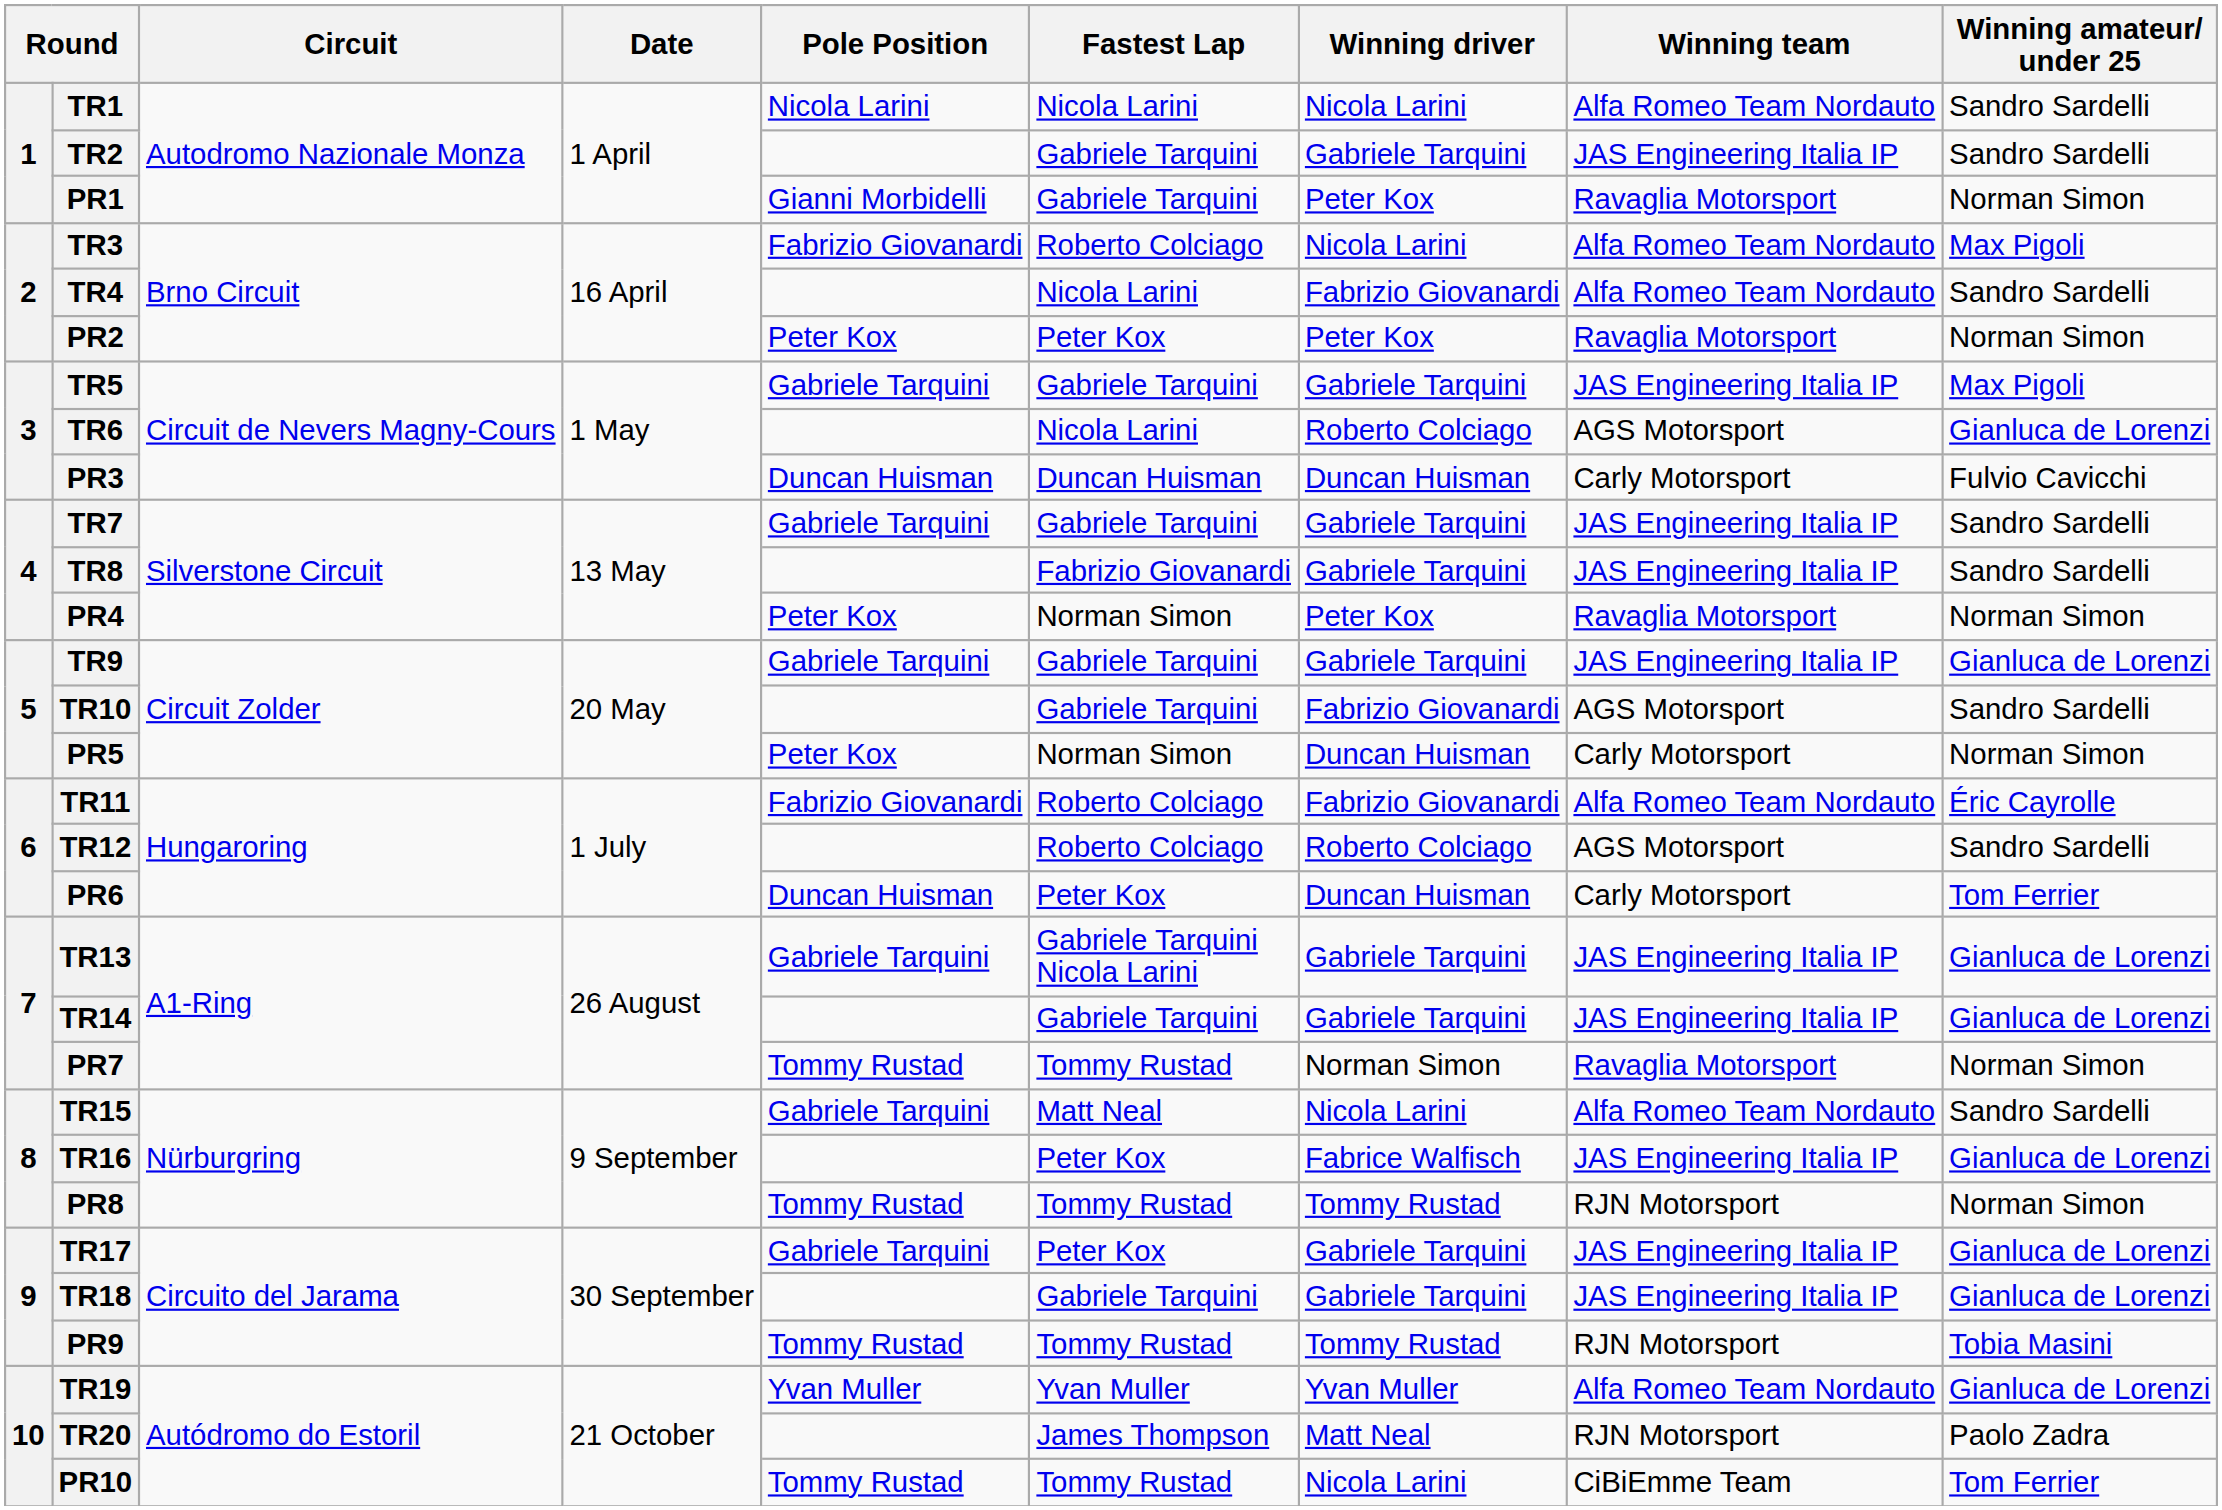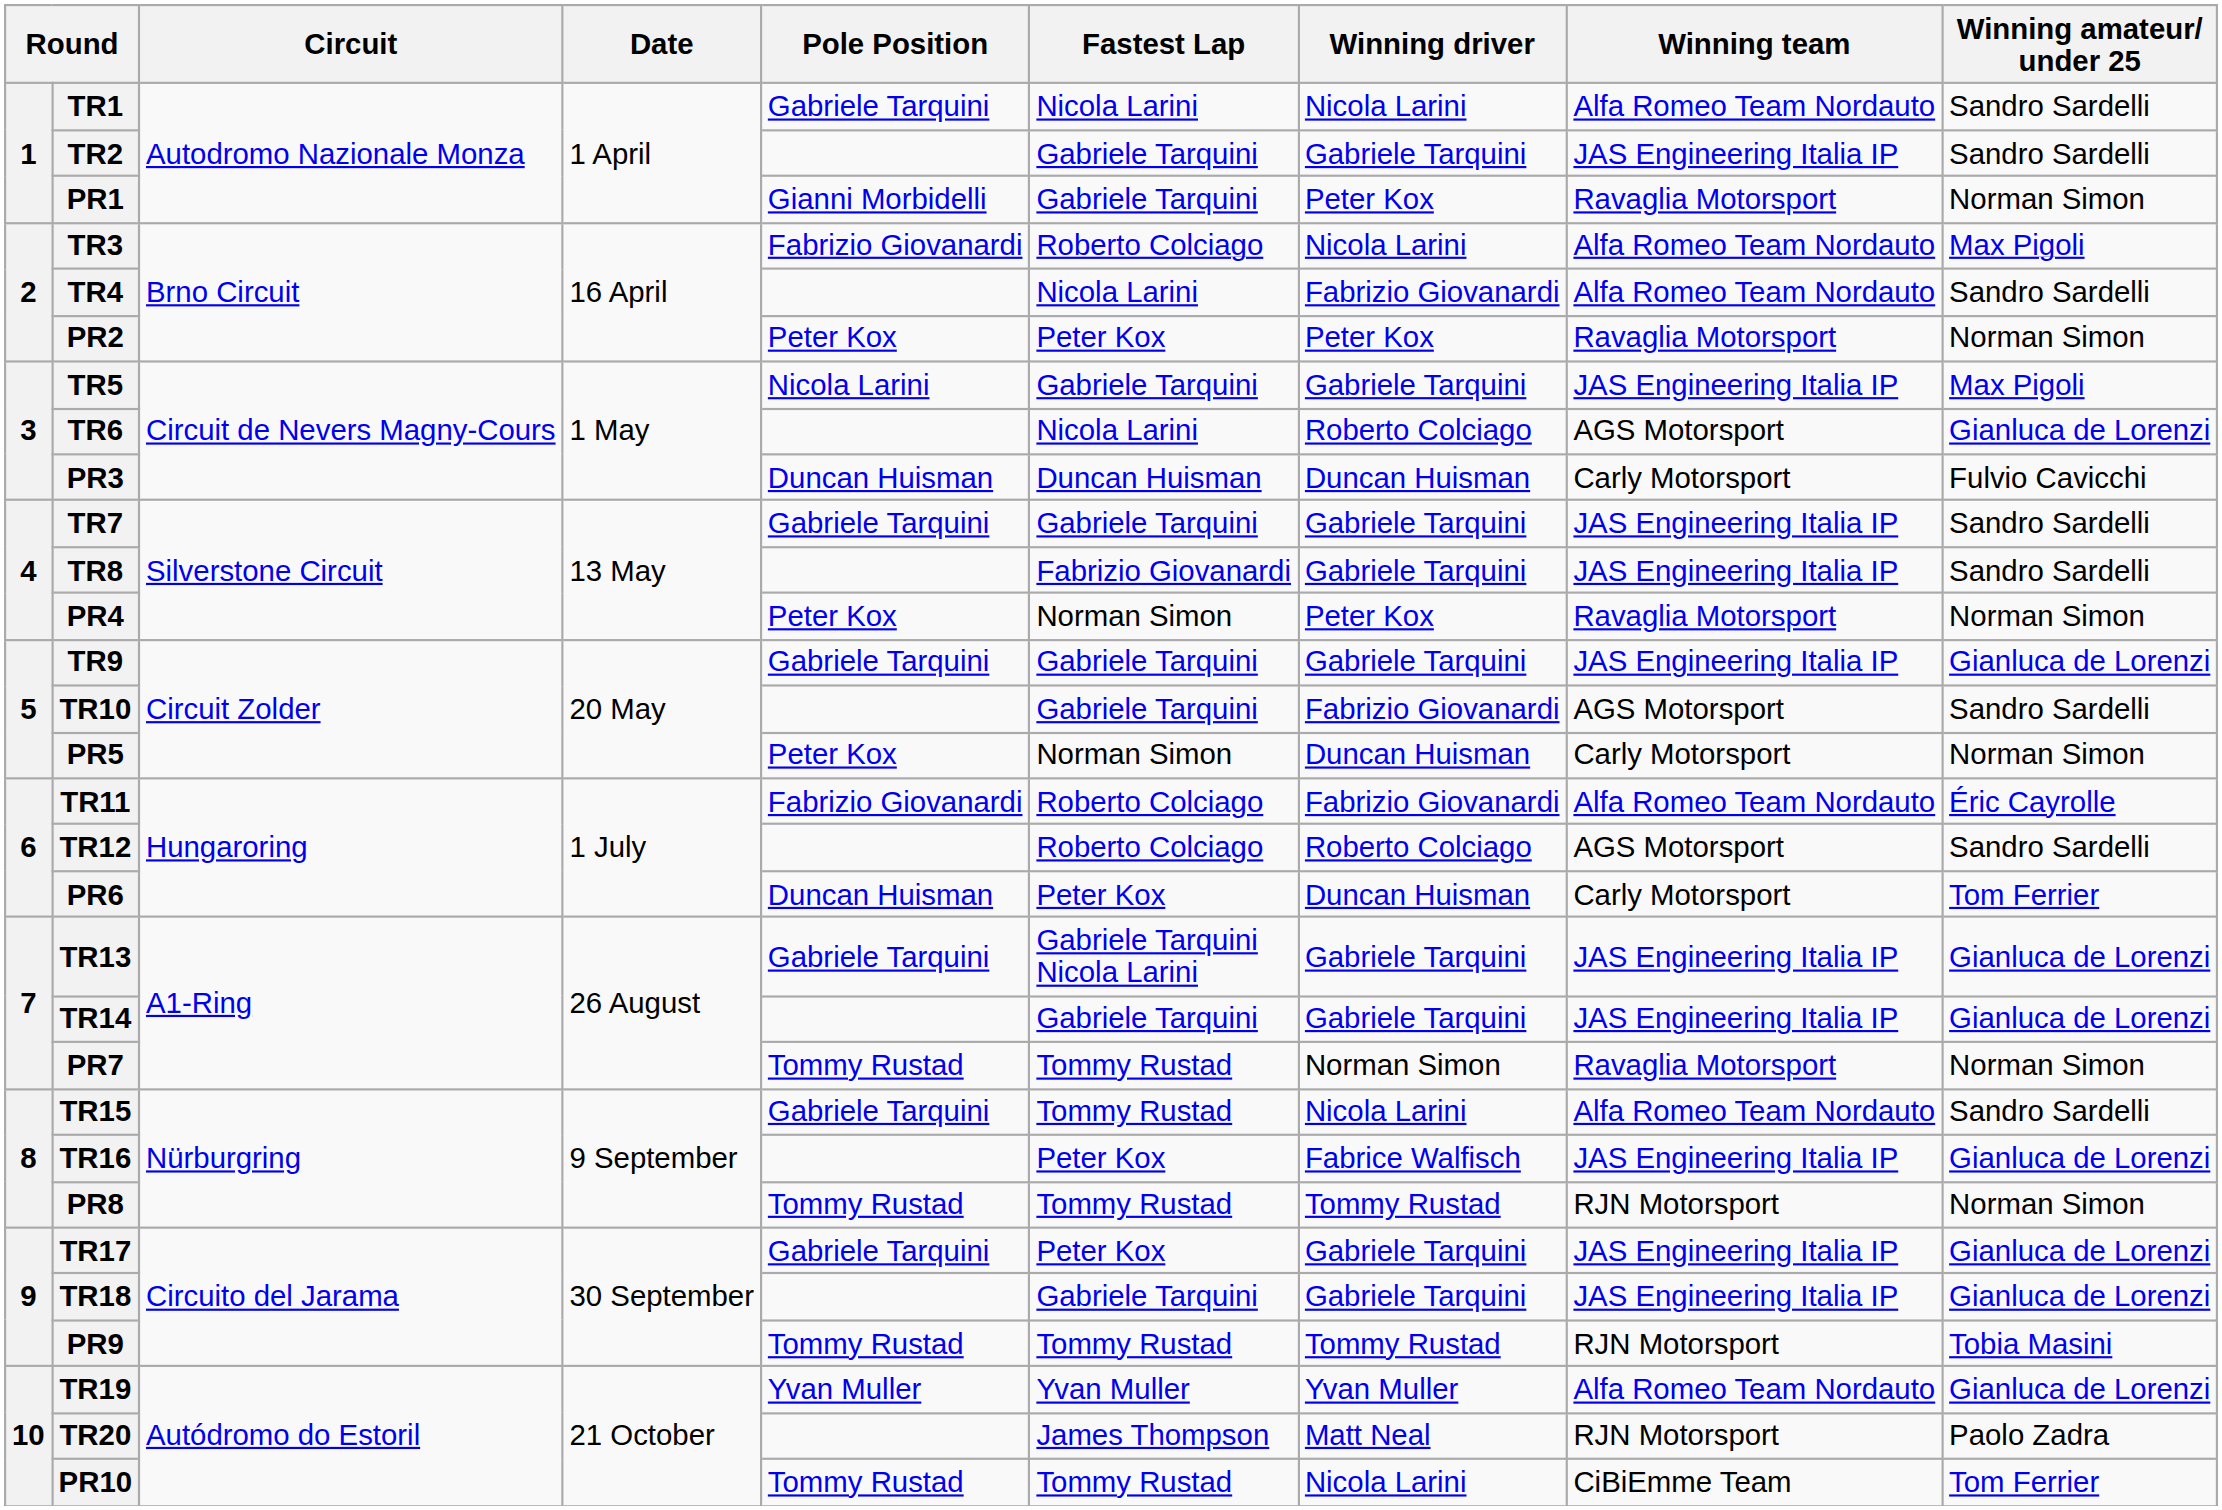 <table class="wikitable" style="font-size: 85%">
 <tr>
 <th colspan=2>Round</th>
 <th>Circuit</th>
 <th>Date</th>
 <th>Pole Position</th>
 <th>Fastest Lap</th>
 <th>Winning driver</th>
 <th>Winning team</th>
 <th>Winning amateur/<br>under 25</th>
 </tr>
 <tr>
 <th rowspan=3>1</th>
 <th>TR1</th>
 <td rowspan=3> <a href='#'>Autodromo Nazionale Monza</a></td>
 <td rowspan=3>1 April</td>
-<td> <a href='#'>Nicola Larini</a></td>
+<td> <a href='#'>Gabriele Tarquini</a></td>
 <td> <a href='#'>Nicola Larini</a></td>
 <td> <a href='#'>Nicola Larini</a></td>
 <td><a href='#'>Alfa Romeo Team Nordauto</a></td>
 <td> Sandro Sardelli</td>
 </tr>
 <tr>
 <th>TR2</th>
 <td></td>
 <td> <a href='#'>Gabriele Tarquini</a></td>
 <td> <a href='#'>Gabriele Tarquini</a></td>
 <td><a href='#'>JAS Engineering Italia IP</a></td>
 <td> Sandro Sardelli</td>
 </tr>
 <tr>
 <th>PR1</th>
 <td> <a href='#'>Gianni Morbidelli</a></td>
 <td> <a href='#'>Gabriele Tarquini</a></td>
 <td> <a href='#'>Peter Kox</a></td>
 <td><a href='#'>Ravaglia Motorsport</a></td>
 <td> Norman Simon</td>
 </tr>
 <tr>
 <th rowspan=3>2</th>
 <th>TR3</th>
 <td rowspan=3> <a href='#'>Brno Circuit</a></td>
 <td rowspan=3>16 April</td>
 <td> <a href='#'>Fabrizio Giovanardi</a></td>
 <td> <a href='#'>Roberto Colciago</a></td>
 <td> <a href='#'>Nicola Larini</a></td>
 <td><a href='#'>Alfa Romeo Team Nordauto</a></td>
 <td> <a href='#'>Max Pigoli</a></td>
 </tr>
 <tr>
 <th>TR4</th>
 <td></td>
 <td> <a href='#'>Nicola Larini</a></td>
 <td> <a href='#'>Fabrizio Giovanardi</a></td>
 <td><a href='#'>Alfa Romeo Team Nordauto</a></td>
 <td> Sandro Sardelli</td>
 </tr>
 <tr>
 <th>PR2</th>
 <td> <a href='#'>Peter Kox</a></td>
 <td> <a href='#'>Peter Kox</a></td>
 <td> <a href='#'>Peter Kox</a></td>
 <td><a href='#'>Ravaglia Motorsport</a></td>
 <td> Norman Simon</td>
 </tr>
 <tr>
 <th rowspan=3>3</th>
 <th>TR5</th>
 <td rowspan=3> <a href='#'>Circuit de Nevers Magny-Cours</a></td>
 <td rowspan=3>1 May</td>
-<td> <a href='#'>Gabriele Tarquini</a></td>
+<td> <a href='#'>Nicola Larini</a></td>
 <td> <a href='#'>Gabriele Tarquini</a></td>
 <td> <a href='#'>Gabriele Tarquini</a></td>
 <td><a href='#'>JAS Engineering Italia IP</a></td>
 <td> <a href='#'>Max Pigoli</a></td>
 </tr>
 <tr>
 <th>TR6</th>
 <td></td>
 <td> <a href='#'>Nicola Larini</a></td>
 <td> <a href='#'>Roberto Colciago</a></td>
 <td>AGS Motorsport</td>
 <td> <a href='#'>Gianluca de Lorenzi</a></td>
 </tr>
 <tr>
 <th>PR3</th>
 <td> <a href='#'>Duncan Huisman</a></td>
 <td> <a href='#'>Duncan Huisman</a></td>
 <td> <a href='#'>Duncan Huisman</a></td>
 <td>Carly Motorsport</td>
 <td> Fulvio Cavicchi</td>
 </tr>
 <tr>
 <th rowspan=3>4</th>
 <th>TR7</th>
 <td rowspan=3> <a href='#'>Silverstone Circuit</a></td>
 <td rowspan=3>13 May</td>
 <td> <a href='#'>Gabriele Tarquini</a></td>
 <td> <a href='#'>Gabriele Tarquini</a></td>
 <td> <a href='#'>Gabriele Tarquini</a></td>
 <td><a href='#'>JAS Engineering Italia IP</a></td>
 <td> Sandro Sardelli</td>
 </tr>
 <tr>
 <th>TR8</th>
 <td></td>
 <td> <a href='#'>Fabrizio Giovanardi</a></td>
 <td> <a href='#'>Gabriele Tarquini</a></td>
 <td><a href='#'>JAS Engineering Italia IP</a></td>
 <td> Sandro Sardelli</td>
 </tr>
 <tr>
 <th>PR4</th>
 <td> <a href='#'>Peter Kox</a></td>
 <td> Norman Simon</td>
 <td> <a href='#'>Peter Kox</a></td>
 <td><a href='#'>Ravaglia Motorsport</a></td>
 <td> Norman Simon</td>
 </tr>
 <tr>
 <th rowspan=3>5</th>
 <th>TR9</th>
 <td rowspan=3> <a href='#'>Circuit Zolder</a></td>
 <td rowspan=3>20 May</td>
 <td> <a href='#'>Gabriele Tarquini</a></td>
 <td> <a href='#'>Gabriele Tarquini</a></td>
 <td> <a href='#'>Gabriele Tarquini</a></td>
 <td><a href='#'>JAS Engineering Italia IP</a></td>
 <td> <a href='#'>Gianluca de Lorenzi</a></td>
 </tr>
 <tr>
 <th>TR10</th>
 <td></td>
 <td> <a href='#'>Gabriele Tarquini</a></td>
 <td> <a href='#'>Fabrizio Giovanardi</a></td>
 <td>AGS Motorsport</td>
 <td> Sandro Sardelli</td>
 </tr>
 <tr>
 <th>PR5</th>
 <td> <a href='#'>Peter Kox</a></td>
 <td> Norman Simon</td>
 <td> <a href='#'>Duncan Huisman</a></td>
 <td>Carly Motorsport</td>
 <td> Norman Simon</td>
 </tr>
 <tr>
 <th rowspan=3>6</th>
 <th>TR11</th>
 <td rowspan=3> <a href='#'>Hungaroring</a></td>
 <td rowspan=3>1 July</td>
 <td> <a href='#'>Fabrizio Giovanardi</a></td>
 <td> <a href='#'>Roberto Colciago</a></td>
 <td> <a href='#'>Fabrizio Giovanardi</a></td>
 <td><a href='#'>Alfa Romeo Team Nordauto</a></td>
 <td> <a href='#'>Éric Cayrolle</a></td>
 </tr>
 <tr>
 <th>TR12</th>
 <td></td>
 <td> <a href='#'>Roberto Colciago</a></td>
 <td> <a href='#'>Roberto Colciago</a></td>
 <td>AGS Motorsport</td>
 <td> Sandro Sardelli</td>
 </tr>
 <tr>
 <th>PR6</th>
 <td> <a href='#'>Duncan Huisman</a></td>
 <td> <a href='#'>Peter Kox</a></td>
 <td> <a href='#'>Duncan Huisman</a></td>
 <td>Carly Motorsport</td>
 <td> <a href='#'>Tom Ferrier</a></td>
 </tr>
 <tr>
 <th rowspan=3>7</th>
 <th>TR13</th>
 <td rowspan=3> <a href='#'>A1-Ring</a></td>
 <td rowspan=3>26 August</td>
 <td> <a href='#'>Gabriele Tarquini</a></td>
 <td> <a href='#'>Gabriele Tarquini</a><br> <a href='#'>Nicola Larini</a></td>
 <td> <a href='#'>Gabriele Tarquini</a></td>
 <td><a href='#'>JAS Engineering Italia IP</a></td>
 <td> <a href='#'>Gianluca de Lorenzi</a></td>
 </tr>
 <tr>
 <th>TR14</th>
 <td></td>
 <td> <a href='#'>Gabriele Tarquini</a></td>
 <td> <a href='#'>Gabriele Tarquini</a></td>
 <td><a href='#'>JAS Engineering Italia IP</a></td>
 <td> <a href='#'>Gianluca de Lorenzi</a></td>
 </tr>
 <tr>
 <th>PR7</th>
 <td> <a href='#'>Tommy Rustad</a></td>
 <td> <a href='#'>Tommy Rustad</a></td>
 <td> Norman Simon</td>
 <td><a href='#'>Ravaglia Motorsport</a></td>
 <td> Norman Simon</td>
 </tr>
 <tr>
 <th rowspan=3>8</th>
 <th>TR15</th>
 <td rowspan=3> <a href='#'>Nürburgring</a></td>
 <td rowspan=3>9 September</td>
 <td> <a href='#'>Gabriele Tarquini</a></td>
-<td> <a href='#'>Matt Neal</a></td>
+<td> <a href='#'>Tommy Rustad</a></td>
 <td> <a href='#'>Nicola Larini</a></td>
 <td><a href='#'>Alfa Romeo Team Nordauto</a></td>
 <td> Sandro Sardelli</td>
 </tr>
 <tr>
 <th>TR16</th>
 <td></td>
 <td> <a href='#'>Peter Kox</a></td>
 <td> <a href='#'>Fabrice Walfisch</a></td>
 <td><a href='#'>JAS Engineering Italia IP</a></td>
 <td> <a href='#'>Gianluca de Lorenzi</a></td>
 </tr>
 <tr>
 <th>PR8</th>
 <td> <a href='#'>Tommy Rustad</a></td>
 <td> <a href='#'>Tommy Rustad</a></td>
 <td> <a href='#'>Tommy Rustad</a></td>
 <td>RJN Motorsport</td>
 <td> Norman Simon</td>
 </tr>
 <tr>
 <th rowspan=3>9</th>
 <th>TR17</th>
 <td rowspan=3> <a href='#'>Circuito del Jarama</a></td>
 <td rowspan=3>30 September</td>
 <td> <a href='#'>Gabriele Tarquini</a></td>
 <td> <a href='#'>Peter Kox</a></td>
 <td> <a href='#'>Gabriele Tarquini</a></td>
 <td><a href='#'>JAS Engineering Italia IP</a></td>
 <td> <a href='#'>Gianluca de Lorenzi</a></td>
 </tr>
 <tr>
 <th>TR18</th>
 <td></td>
 <td> <a href='#'>Gabriele Tarquini</a></td>
 <td> <a href='#'>Gabriele Tarquini</a></td>
 <td><a href='#'>JAS Engineering Italia IP</a></td>
 <td> <a href='#'>Gianluca de Lorenzi</a></td>
 </tr>
 <tr>
 <th>PR9</th>
 <td> <a href='#'>Tommy Rustad</a></td>
 <td> <a href='#'>Tommy Rustad</a></td>
 <td> <a href='#'>Tommy Rustad</a></td>
 <td>RJN Motorsport</td>
 <td> <a href='#'>Tobia Masini</a></td>
 </tr>
 <tr>
 <th rowspan=3>10</th>
 <th>TR19</th>
 <td rowspan=3> <a href='#'>Autódromo do Estoril</a></td>
 <td rowspan=3>21 October</td>
 <td> <a href='#'>Yvan Muller</a></td>
 <td> <a href='#'>Yvan Muller</a></td>
 <td> <a href='#'>Yvan Muller</a></td>
 <td><a href='#'>Alfa Romeo Team Nordauto</a></td>
 <td> <a href='#'>Gianluca de Lorenzi</a></td>
 </tr>
 <tr>
 <th>TR20</th>
 <td></td>
 <td> <a href='#'>James Thompson</a></td>
 <td> <a href='#'>Matt Neal</a></td>
 <td>RJN Motorsport</td>
 <td> Paolo Zadra</td>
 </tr>
 <tr>
 <th>PR10</th>
 <td> <a href='#'>Tommy Rustad</a></td>
 <td> <a href='#'>Tommy Rustad</a></td>
 <td> <a href='#'>Nicola Larini</a></td>
 <td>CiBiEmme Team</td>
 <td> <a href='#'>Tom Ferrier</a></td>
 </tr>
 </table>
